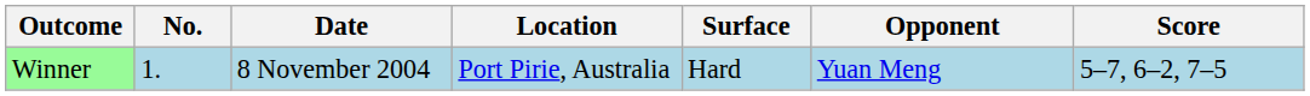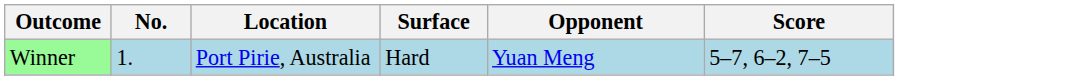 <table class="sortable wikitable">
 <tr>
 <th width=70>Outcome</th>
 <th width=50>No.</th>
-<th width=125>Date</th>
 <th width=130>Location</th>
 <th width=70>Surface</th>
 <th width=150>Opponent</th>
 <th width=130>Score</th>
 </tr>
 <tr style="background:lightblue;">
 <td style="background:#98fb98;">Winner</td>
 <td>1.</td>
-<td>8 November 2004</td>
 <td><a href='#'>Port Pirie</a>, Australia</td>
 <td>Hard</td>
 <td> <a href='#'>Yuan Meng</a></td>
 <td>5–7, 6–2, 7–5</td>
 </tr>
 </table>
